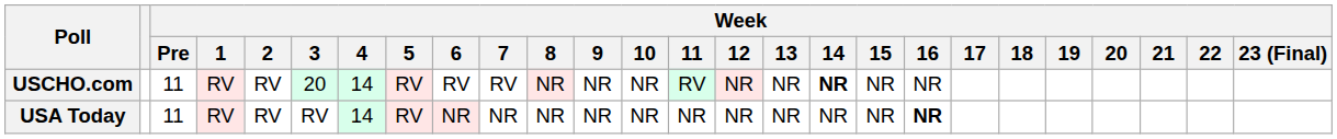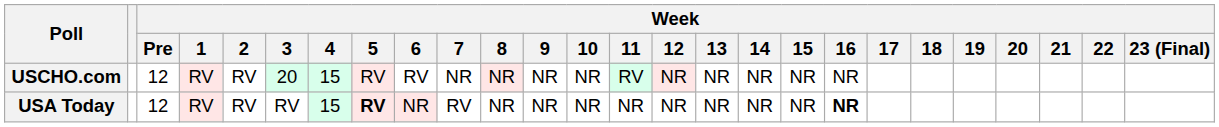 <table class="wikitable" style="white-space:nowrap;">
 <tr>
 <th scope="col" width="100" rowspan="2">Poll</th>
 <th rowspan="2"></th>
 <th colspan="25">Week</th>
 </tr>
 <tr>
 <th scope="col" width="30">Pre</th>
 <th scope="col" width="30">1</th>
 <th scope="col" width="30">2</th>
 <th scope="col" width="30">3</th>
 <th scope="col" width="30">4</th>
 <th scope="col" width="30">5</th>
 <th scope="col" width="30">6</th>
 <th scope="col" width="30">7</th>
 <th scope="col" width="30">8</th>
 <th scope="col" width="30">9</th>
 <th scope="col" width="30">10</th>
 <th scope="col" width="30">11</th>
 <th scope="col" width="30">12</th>
 <th scope="col" width="30">13</th>
 <th scope="col" width="30">14</th>
 <th scope="col" width="30">15</th>
 <th scope="col" width="30">16</th>
 <th scope="col" width="30">17</th>
 <th scope="col" width="30">18</th>
 <th scope="col" width="30">19</th>
 <th scope="col" width="30">20</th>
 <th scope="col" width="30">21</th>
 <th scope="col" width="30">22</th>
 <th scope="col" width="30">23 (Final)</th>
 </tr>
 <tr style="text-align:center;">
 <th>USCHO.com</th>
 <td bgcolor=FFFFFF></td>
-<td bgcolor=FFFFFF>11</td>
+<td bgcolor=FFFFFF>12</td>
 <td bgcolor=FFE6E6>RV</td>
 <td bgcolor=FFFFFF>RV</td>
 <td bgcolor=D8FFEB>20</td>
-<td bgcolor=D8FFEB>14</td>
+<td bgcolor=D8FFEB>15</td>
 <td bgcolor=FFE6E6>RV</td>
 <td bgcolor=FFFFFF>RV</td>
-<td bgcolor=FFFFFF>RV</td>
+<td bgcolor=FFFFFF>NR</td>
 <td bgcolor=FFE6E6>NR</td>
 <td bgcolor=FFFFFF>NR</td>
 <td bgcolor=FFFFFF>NR</td>
 <td bgcolor=D8FFEB>RV</td>
 <td bgcolor=FFE6E6>NR</td>
 <td bgcolor=FFFFFF>NR</td>
-<td bgcolor=FFFFFF><strong>NR</strong></td>
+<td bgcolor=FFFFFF>NR</td>
 <td bgcolor=FFFFFF>NR</td>
 <td bgcolor=FFFFFF>NR</td>
 <td bgcolor=FFFFFF></td>
 <td bgcolor=FFFFFF></td>
 <td bgcolor=FFFFFF></td>
 <td bgcolor=FFFFFF></td>
 <td bgcolor=FFFFFF></td>
 <td bgcolor=FFFFFF></td>
 <td bgcolor=FFFFFF></td>
 </tr>
 <tr style="text-align:center;">
 <th>USA Today</th>
 <td bgcolor=FFFFFF></td>
-<td bgcolor=FFFFFF>11</td>
+<td bgcolor=FFFFFF>12</td>
 <td bgcolor=FFE6E6>RV</td>
 <td bgcolor=FFFFFF>RV</td>
 <td bgcolor=FFFFFF>RV</td>
-<td bgcolor=D8FFEB>14</td>
-<td bgcolor=FFE6E6>RV</td>
+<td bgcolor=D8FFEB>15</td>
+<td bgcolor=FFE6E6><strong>RV</strong></td>
 <td bgcolor=FFE6E6>NR</td>
-<td bgcolor=FFFFFF>NR</td>
+<td bgcolor=FFFFFF>RV</td>
 <td bgcolor=FFFFFF>NR</td>
 <td bgcolor=FFFFFF>NR</td>
 <td bgcolor=FFFFFF>NR</td>
 <td bgcolor=FFFFFF>NR</td>
 <td bgcolor=FFFFFF>NR</td>
 <td bgcolor=FFFFFF>NR</td>
 <td bgcolor=FFFFFF>NR</td>
 <td bgcolor=FFFFFF>NR</td>
 <td bgcolor=FFFFFF><strong>NR</strong></td>
 <td bgcolor=FFFFFF></td>
 <td bgcolor=FFFFFF></td>
 <td bgcolor=FFFFFF></td>
 <td bgcolor=FFFFFF></td>
 <td bgcolor=FFFFFF></td>
 <td bgcolor=FFFFFF></td>
 <td bgcolor=FFFFFF></td>
 </tr>
 </table>
